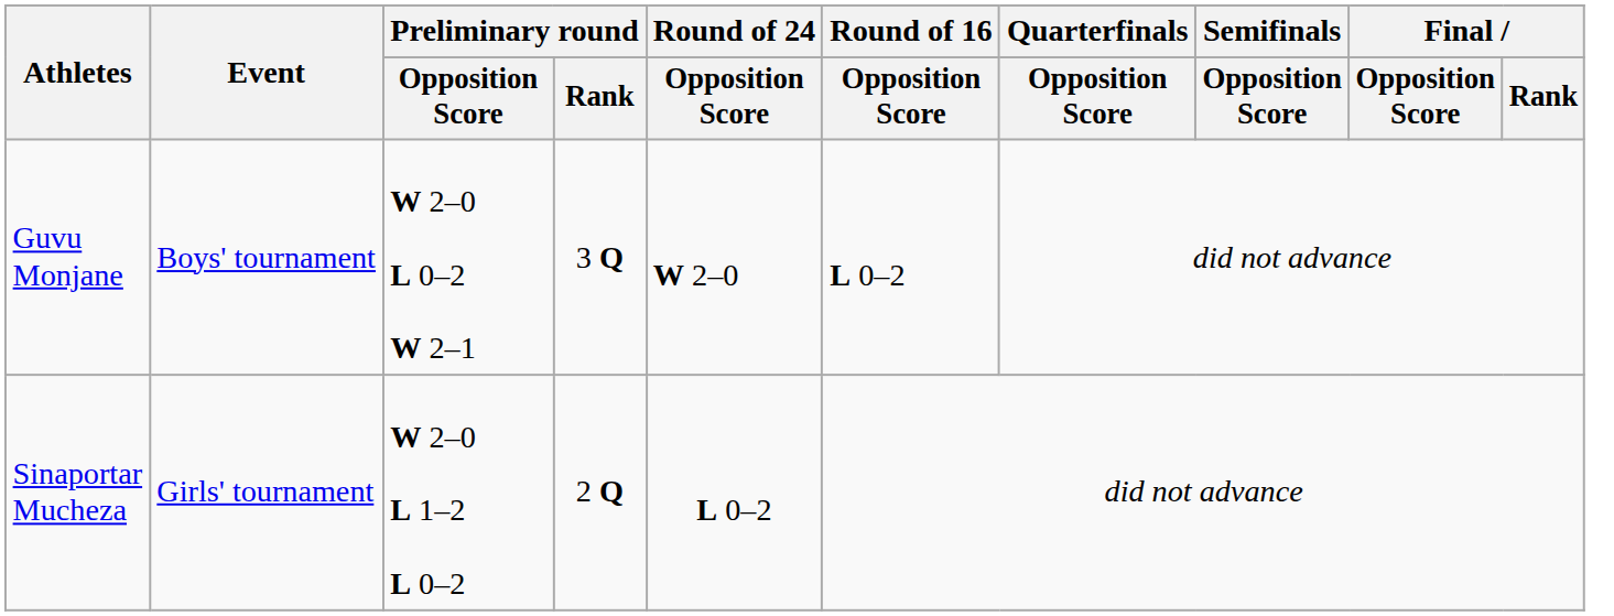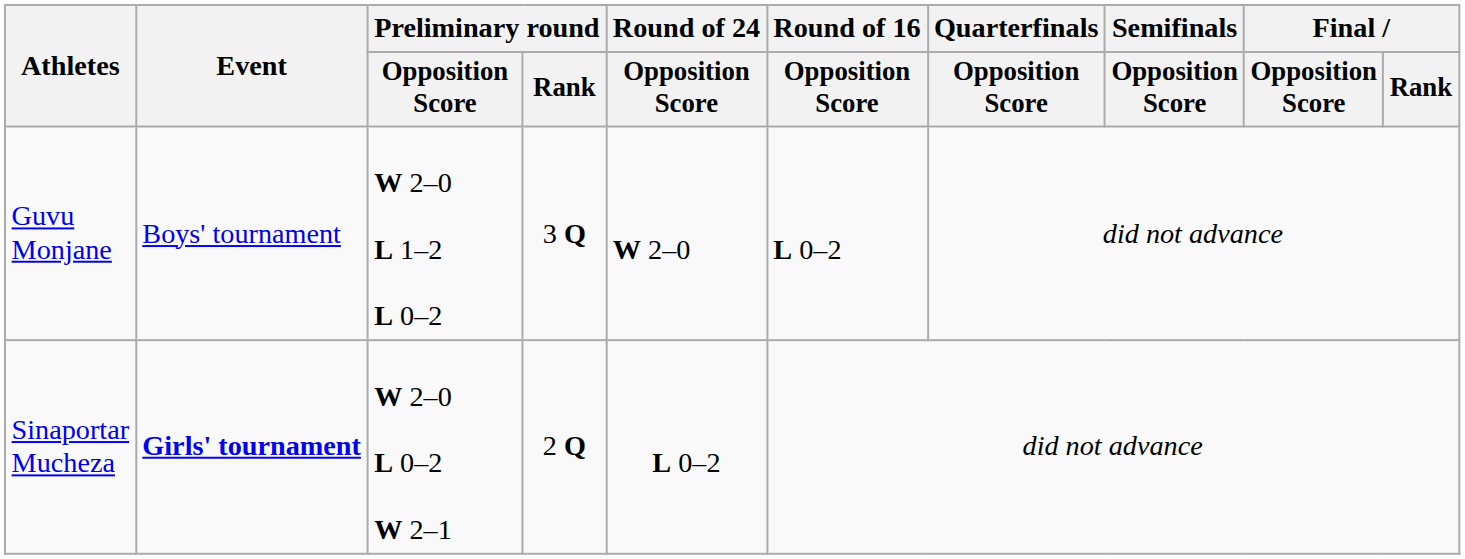 <table class=wikitable style="font-size:90%">
 <tr>
 <th rowspan=2>Athletes</th>
 <th rowspan=2>Event</th>
 <th colspan=2>Preliminary round</th>
 <th>Round of 24</th>
 <th>Round of 16</th>
 <th>Quarterfinals</th>
 <th>Semifinals</th>
 <th colspan=2>Final / </th>
 </tr>
 <tr style="font-size:95%">
 <th>Opposition<br>Score</th>
 <th>Rank</th>
 <th>Opposition<br>Score</th>
 <th>Opposition<br>Score</th>
 <th>Opposition<br>Score</th>
 <th>Opposition<br>Score</th>
 <th>Opposition<br>Score</th>
 <th>Rank</th>
 </tr>
 <tr align=center>
 <td align=left><a href='#'>Guvu</a><br><a href='#'>Monjane</a></td>
 <td align=left><a href='#'>Boys' tournament</a></td>
-<td align=left><br> <strong>W</strong> 2–0<br><br> <strong>L</strong> 0–2<br><br> <strong>W</strong> 2–1</td>
+<td align=left><br> <strong>W</strong> 2–0<br><br> <strong>L</strong> 1–2<br><br> <strong>L</strong> 0–2</td>
 <td>3 <strong>Q</strong></td>
 <td align=left><br> <strong>W</strong> 2–0</td>
 <td align=left><br> <strong>L</strong> 0–2</td>
 <td Colspan=4><em>did not advance</em></td>
 </tr>
 <tr align=center>
 <td align=left><a href='#'>Sinaportar</a><br><a href='#'>Mucheza</a></td>
-<td align=left><a href='#'>Girls' tournament</a></td>
-<td align=left><br> <strong>W</strong> 2–0<br><br> <strong>L</strong> 1–2<br><br> <strong>L</strong> 0–2</td>
+<td align=left><strong><a href='#'>Girls' tournament</a></strong></td>
+<td align=left><br> <strong>W</strong> 2–0<br><br> <strong>L</strong> 0–2<br><br> <strong>W</strong> 2–1</td>
 <td>2 <strong>Q</strong></td>
 <td><br> <strong>L</strong> 0–2</td>
 <td Colspan=5><em>did not advance</em></td>
 </tr>
 </table>
